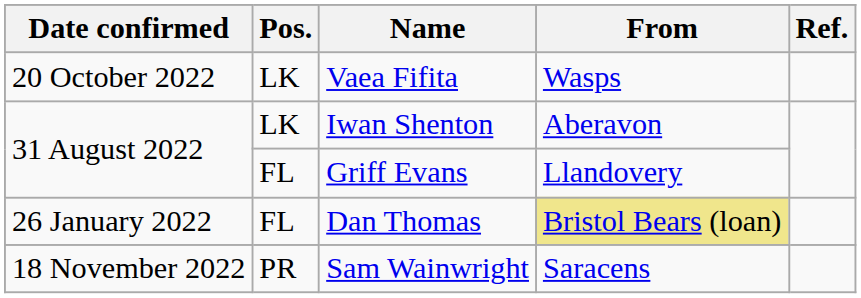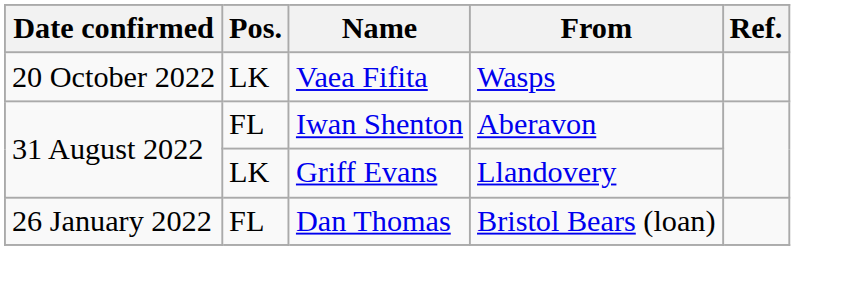 <table class="wikitable">
 <tr>
 <th>Date confirmed</th>
 <th>Pos.</th>
 <th>Name</th>
 <th>From</th>
 <th>Ref.</th>
 </tr>
 <tr>
 <td>20 October 2022</td>
 <td>LK</td>
 <td> <a href='#'>Vaea Fifita</a></td>
 <td> <a href='#'>Wasps</a></td>
 <td></td>
 </tr>
 <tr>
 <td rowspan="2">31 August 2022</td>
-<td>LK</td>
+<td>FL</td>
 <td> <a href='#'>Iwan Shenton</a></td>
 <td><a href='#'>Aberavon</a></td>
 <td rowspan="2"></td>
 </tr>
 <tr>
-<td>FL</td>
+<td>LK</td>
 <td> <a href='#'>Griff Evans</a></td>
 <td><a href='#'>Llandovery</a></td>
 </tr>
 <tr>
 <td>26 January 2022</td>
 <td>FL</td>
 <td> <a href='#'>Dan Thomas</a></td>
-<td style="background: khaki;"> <a href='#'>Bristol Bears</a> (loan)</td>
-<td></td>
-</tr>
-<tr>
-<td>18 November 2022</td>
-<td>PR</td>
-<td> <a href='#'>Sam Wainwright</a></td>
-<td> <a href='#'>Saracens</a></td>
+<td> <a href='#'>Bristol Bears</a> (loan)</td>
 <td></td>
 </tr>
 </table>
